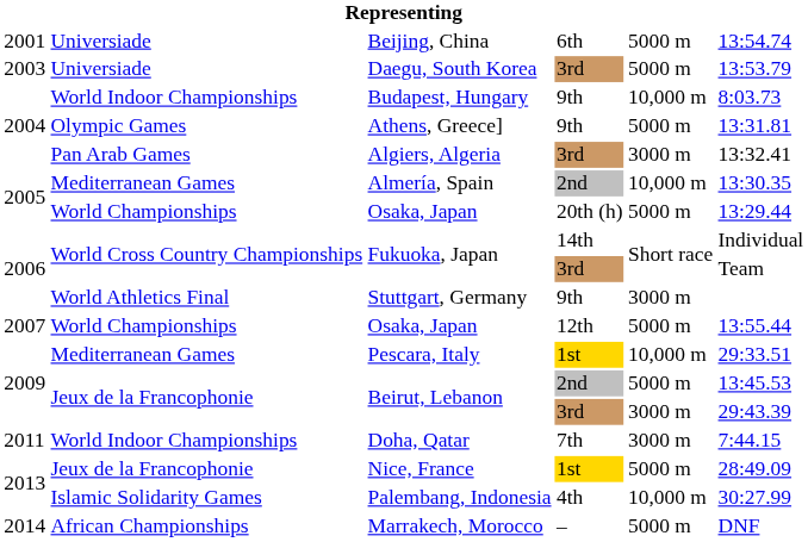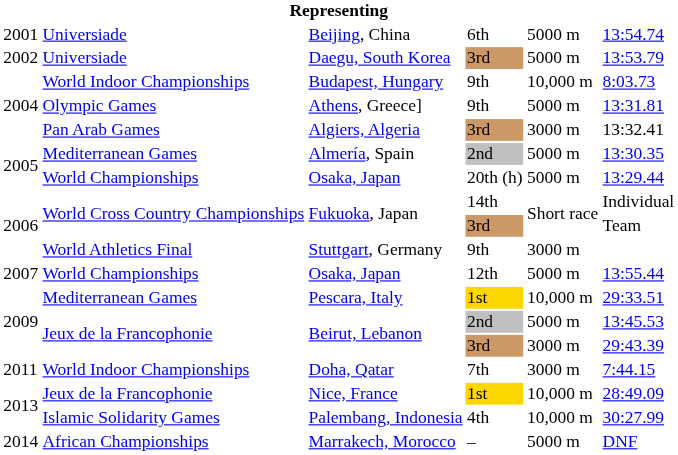 <table>
 <tr>
 <th colspan="6">Representing </th>
 </tr>
 <tr>
 <td>2001</td>
 <td><a href='#'>Universiade</a></td>
 <td><a href='#'>Beijing</a>, China</td>
 <td>6th</td>
 <td>5000 m</td>
 <td><a href='#'>13:54.74</a></td>
 </tr>
 <tr>
-<td>2003</td>
+<td>2002</td>
 <td><a href='#'>Universiade</a></td>
 <td><a href='#'>Daegu, South Korea</a></td>
 <td bgcolor=cc9966>3rd</td>
 <td>5000 m</td>
 <td><a href='#'>13:53.79</a></td>
 </tr>
 <tr>
 <td rowspan=3>2004</td>
 <td><a href='#'>World Indoor Championships</a></td>
 <td><a href='#'>Budapest, Hungary</a></td>
 <td>9th</td>
 <td>10,000 m</td>
 <td><a href='#'>8:03.73</a></td>
 </tr>
 <tr>
 <td><a href='#'>Olympic Games</a></td>
 <td><a href='#'>Athens</a>, Greece]</td>
 <td>9th</td>
 <td>5000 m</td>
 <td><a href='#'>13:31.81</a></td>
 </tr>
 <tr>
 <td><a href='#'>Pan Arab Games</a></td>
 <td><a href='#'>Algiers, Algeria</a></td>
 <td bgcolor=cc9966>3rd</td>
 <td>3000 m</td>
 <td>13:32.41</td>
 </tr>
 <tr>
 <td rowspan=2>2005</td>
 <td><a href='#'>Mediterranean Games</a></td>
 <td><a href='#'>Almería</a>, Spain</td>
 <td bgcolor=silver>2nd</td>
-<td>10,000 m</td>
+<td>5000 m</td>
 <td><a href='#'>13:30.35</a></td>
 </tr>
 <tr>
 <td><a href='#'>World Championships</a></td>
 <td><a href='#'>Osaka, Japan</a></td>
 <td>20th (h)</td>
 <td>5000 m</td>
 <td><a href='#'>13:29.44</a></td>
 </tr>
 <tr>
 <td rowspan=3>2006</td>
 <td rowspan=2><a href='#'>World Cross Country Championships</a></td>
 <td rowspan=2><a href='#'>Fukuoka</a>, Japan</td>
 <td>14th</td>
 <td rowspan=2>Short race</td>
 <td>Individual</td>
 </tr>
 <tr>
 <td bgcolor=cc9966>3rd</td>
 <td>Team</td>
 </tr>
 <tr>
 <td><a href='#'>World Athletics Final</a></td>
 <td><a href='#'>Stuttgart</a>, Germany</td>
 <td>9th</td>
 <td>3000 m</td>
 <td></td>
 </tr>
 <tr>
 <td>2007</td>
 <td><a href='#'>World Championships</a></td>
 <td><a href='#'>Osaka, Japan</a></td>
 <td>12th</td>
 <td>5000 m</td>
 <td><a href='#'>13:55.44</a></td>
 </tr>
 <tr>
 <td rowspan=3>2009</td>
 <td><a href='#'>Mediterranean Games</a></td>
 <td><a href='#'>Pescara, Italy</a></td>
 <td bgcolor="gold">1st</td>
 <td>10,000 m</td>
 <td><a href='#'>29:33.51</a></td>
 </tr>
 <tr>
 <td rowspan=2><a href='#'>Jeux de la Francophonie</a></td>
 <td rowspan=2><a href='#'>Beirut, Lebanon</a></td>
 <td bgcolor=silver>2nd</td>
 <td>5000 m</td>
 <td><a href='#'>13:45.53</a></td>
 </tr>
 <tr>
 <td bgcolor=cc9966>3rd</td>
 <td>3000 m</td>
 <td><a href='#'>29:43.39</a></td>
 </tr>
 <tr>
 <td>2011</td>
 <td><a href='#'>World Indoor Championships</a></td>
 <td><a href='#'>Doha, Qatar</a></td>
 <td>7th</td>
 <td>3000 m</td>
 <td><a href='#'>7:44.15</a></td>
 </tr>
 <tr>
 <td rowspan=2>2013</td>
 <td><a href='#'>Jeux de la Francophonie</a></td>
 <td><a href='#'>Nice, France</a></td>
 <td bgcolor=gold>1st</td>
-<td>5000 m</td>
+<td>10,000 m</td>
 <td><a href='#'>28:49.09</a></td>
 </tr>
 <tr>
 <td><a href='#'>Islamic Solidarity Games</a></td>
 <td><a href='#'>Palembang, Indonesia</a></td>
 <td>4th</td>
 <td>10,000 m</td>
 <td><a href='#'>30:27.99</a></td>
 </tr>
 <tr>
 <td>2014</td>
 <td><a href='#'>African Championships</a></td>
 <td><a href='#'>Marrakech, Morocco</a></td>
 <td>–</td>
 <td>5000 m</td>
 <td><a href='#'>DNF</a></td>
 </tr>
 </table>
